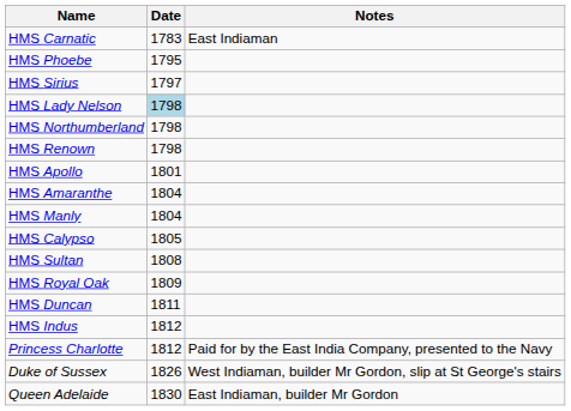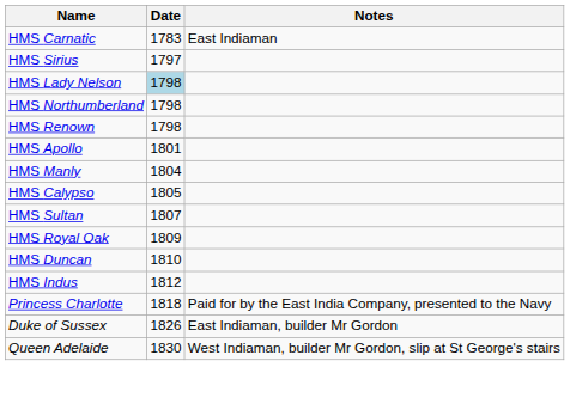 <table class="wikitable sortable">
 <tr>
 <th>Name</th>
 <th>Date</th>
 <th>Notes</th>
 </tr>
 <tr>
 <td><a href='#'>HMS <em>Carnatic</em></a></td>
 <td>1783</td>
 <td>East Indiaman</td>
-</tr>
-<tr>
-<td><a href='#'>HMS <em>Phoebe</em></a></td>
-<td>1795</td>
-<td></td>
 </tr>
 <tr>
 <td><a href='#'>HMS <em>Sirius</em></a></td>
 <td>1797</td>
 <td></td>
 </tr>
 <tr>
 <td><a href='#'>HMS <em>Lady Nelson</em></a></td>
 <td style="background: lightblue;">1798</td>
 <td></td>
 </tr>
 <tr>
 <td><a href='#'>HMS <em>Northumberland</em></a></td>
 <td>1798</td>
 <td></td>
 </tr>
 <tr>
 <td><a href='#'>HMS <em>Renown</em></a></td>
 <td>1798</td>
 <td></td>
 </tr>
 <tr>
 <td><a href='#'>HMS <em>Apollo</em></a></td>
 <td>1801</td>
 <td></td>
 </tr>
 <tr>
-<td><a href='#'>HMS <em>Amaranthe</em></a></td>
-<td>1804</td>
-<td></td>
-</tr>
-<tr>
 <td><a href='#'>HMS <em>Manly</em></a></td>
 <td>1804</td>
 <td></td>
 </tr>
 <tr>
 <td><a href='#'>HMS <em>Calypso</em></a></td>
 <td>1805</td>
 <td></td>
 </tr>
 <tr>
 <td><a href='#'>HMS <em>Sultan</em></a></td>
-<td>1808</td>
+<td>1807</td>
 <td></td>
 </tr>
 <tr>
 <td><a href='#'>HMS <em>Royal Oak</em></a></td>
 <td>1809</td>
 <td></td>
 </tr>
 <tr>
 <td><a href='#'>HMS <em>Duncan</em></a></td>
-<td>1811</td>
+<td>1810</td>
 <td></td>
 </tr>
 <tr>
 <td><a href='#'>HMS <em>Indus</em></a></td>
 <td>1812</td>
 <td></td>
 </tr>
 <tr>
 <td><a href='#'><em>Princess Charlotte</em></a></td>
-<td>1812</td>
+<td>1818</td>
 <td>Paid for by the East India Company, presented to the Navy</td>
 </tr>
 <tr>
 <td><em>Duke of Sussex</em></td>
 <td>1826</td>
-<td>West Indiaman, builder Mr Gordon, slip at St George's stairs</td>
+<td>East Indiaman, builder Mr Gordon</td>
 </tr>
 <tr>
 <td><em>Queen Adelaide</em></td>
 <td>1830</td>
-<td>East Indiaman, builder Mr Gordon</td>
+<td>West Indiaman, builder Mr Gordon, slip at St George's stairs</td>
 </tr>
 </table>
